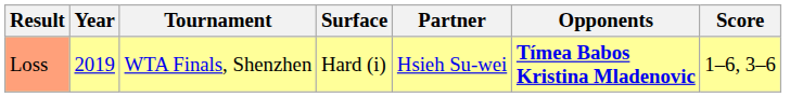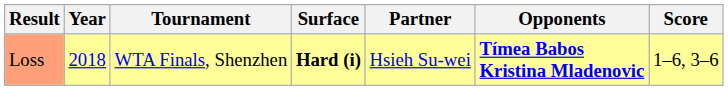 <table class="sortable wikitable">
 <tr>
 <th>Result</th>
 <th>Year</th>
 <th>Tournament</th>
 <th>Surface</th>
 <th>Partner</th>
 <th>Opponents</th>
 <th class=unsortable>Score</th>
 </tr>
 <tr bgcolor=ffff99>
 <td bgcolor=ffa07a>Loss</td>
-<td><a href='#'>2019</a></td>
+<td><a href='#'>2018</a></td>
 <td><a href='#'>WTA Finals</a>, Shenzhen</td>
-<td>Hard (i)</td>
+<td><strong>Hard (i)</strong></td>
 <td> <a href='#'>Hsieh Su-wei</a></td>
 <td><strong> <a href='#'>Tímea Babos</a> <br>  <a href='#'>Kristina Mladenovic</a></strong></td>
 <td>1–6, 3–6</td>
 </tr>
 </table>
